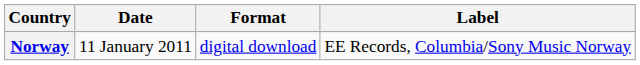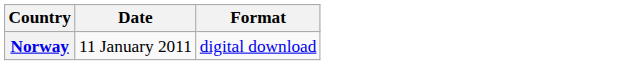 <table class="wikitable plainrowheaders">
 <tr>
 <th scope="col">Country</th>
 <th scope="col">Date</th>
 <th scope="col">Format</th>
-<th scope="col">Label</th>
 </tr>
 <tr>
 <th scope="row"><a href='#'>Norway</a></th>
 <td>11 January 2011</td>
 <td><a href='#'>digital download</a></td>
-<td>EE Records, <a href='#'>Columbia</a>/<a href='#'>Sony Music Norway</a></td>
 </tr>
 </table>
